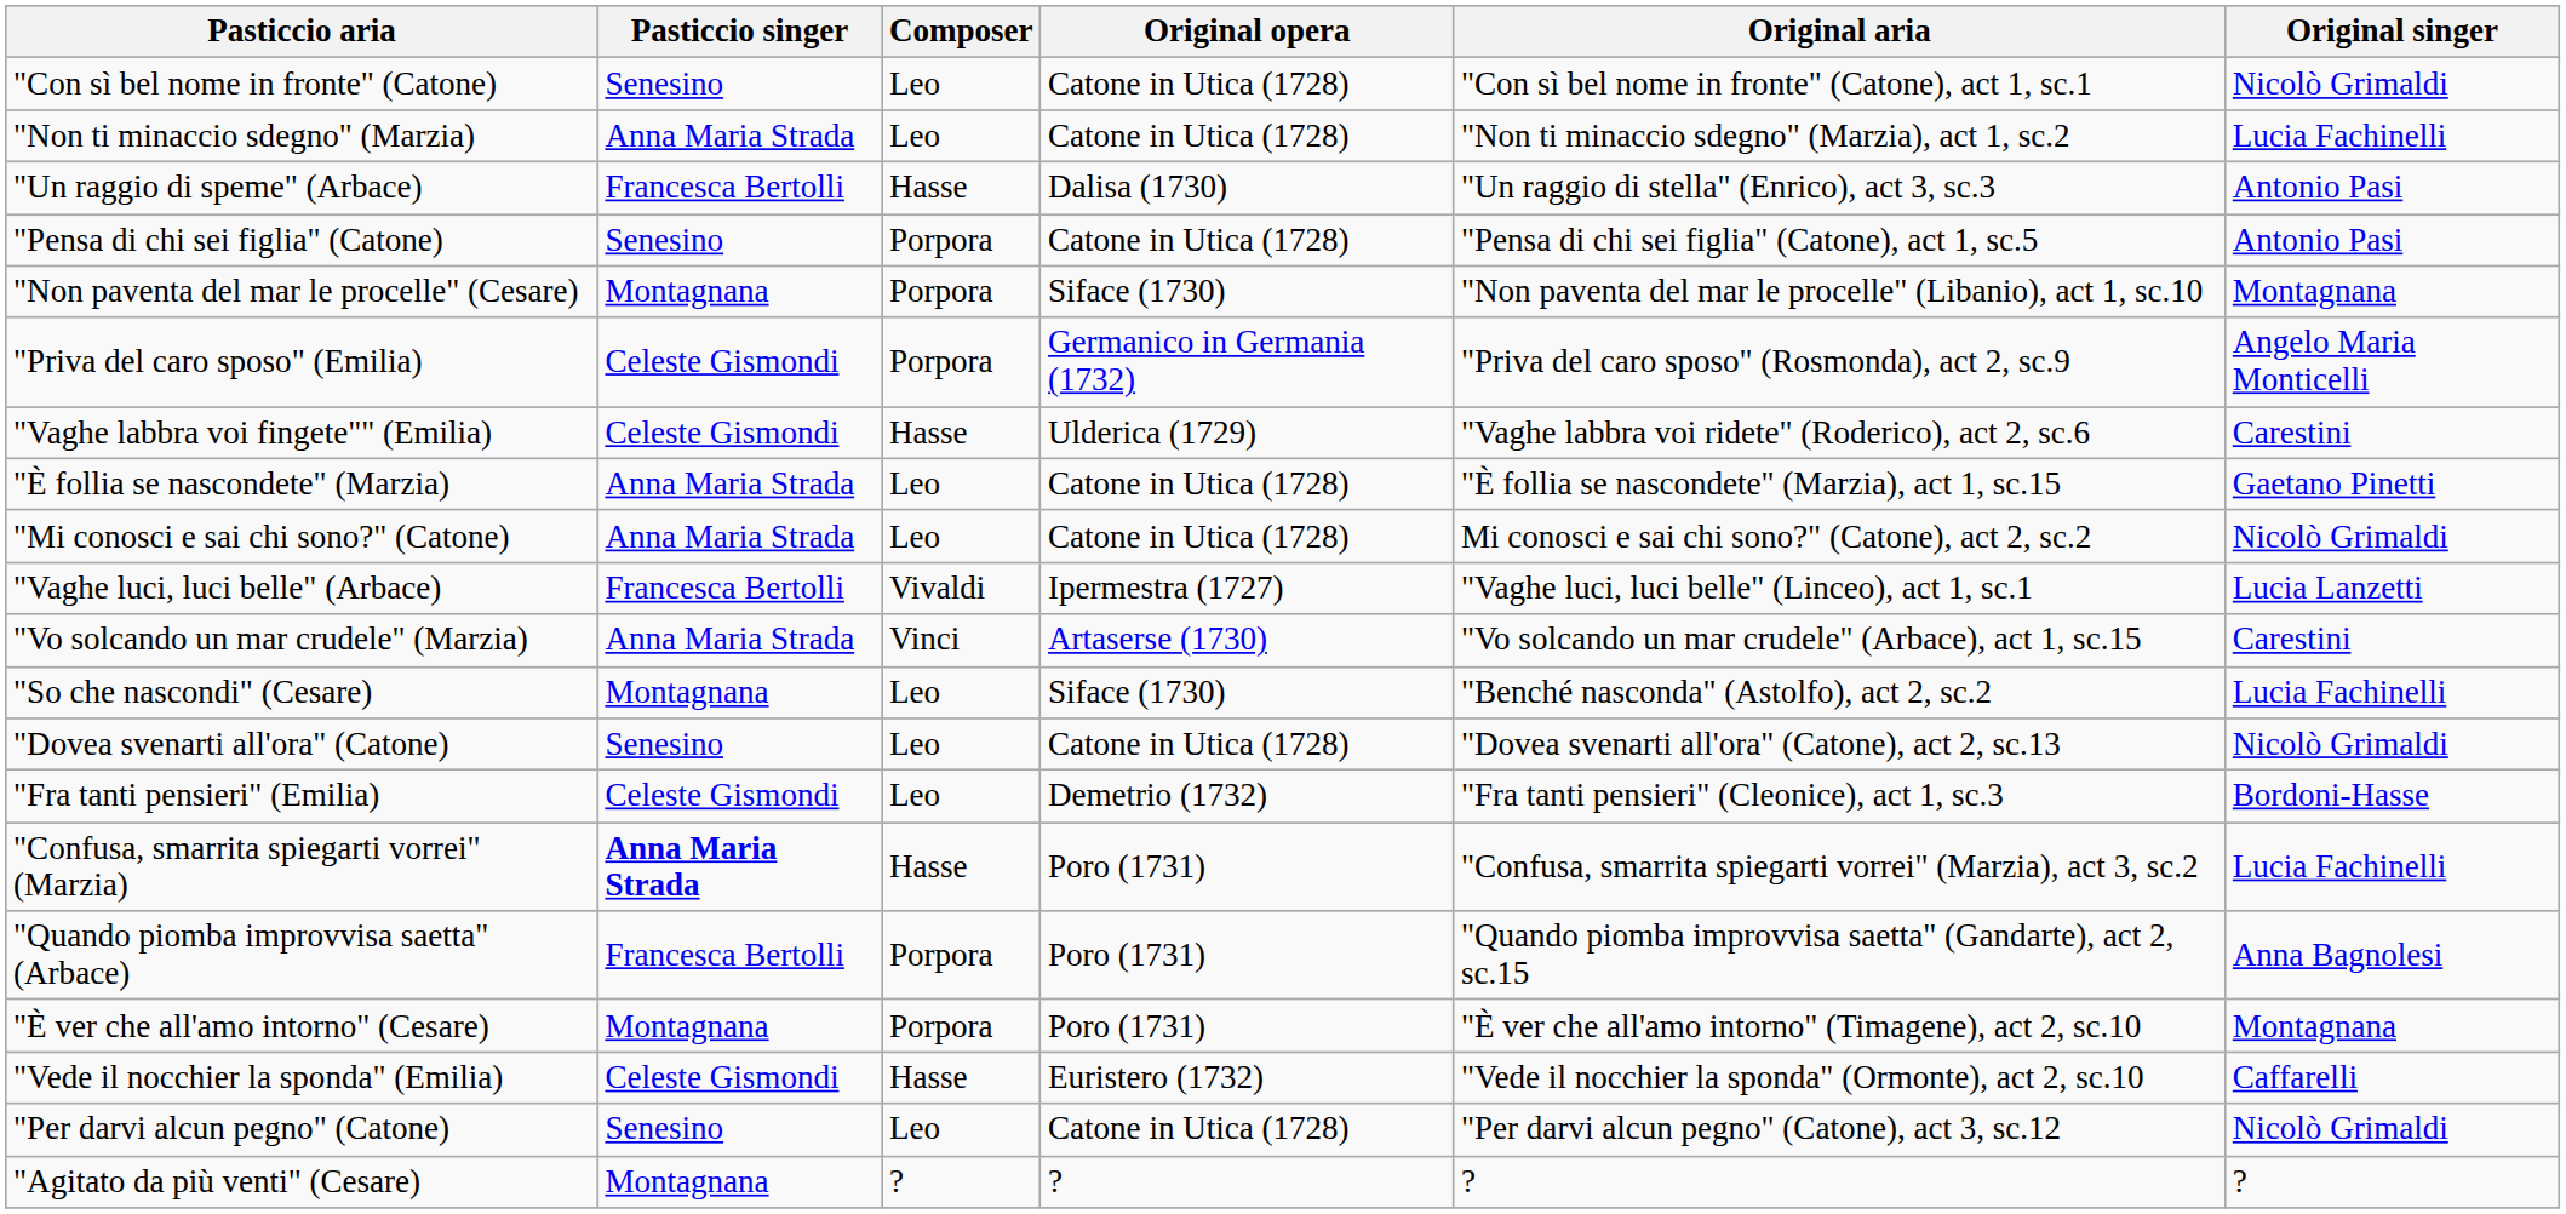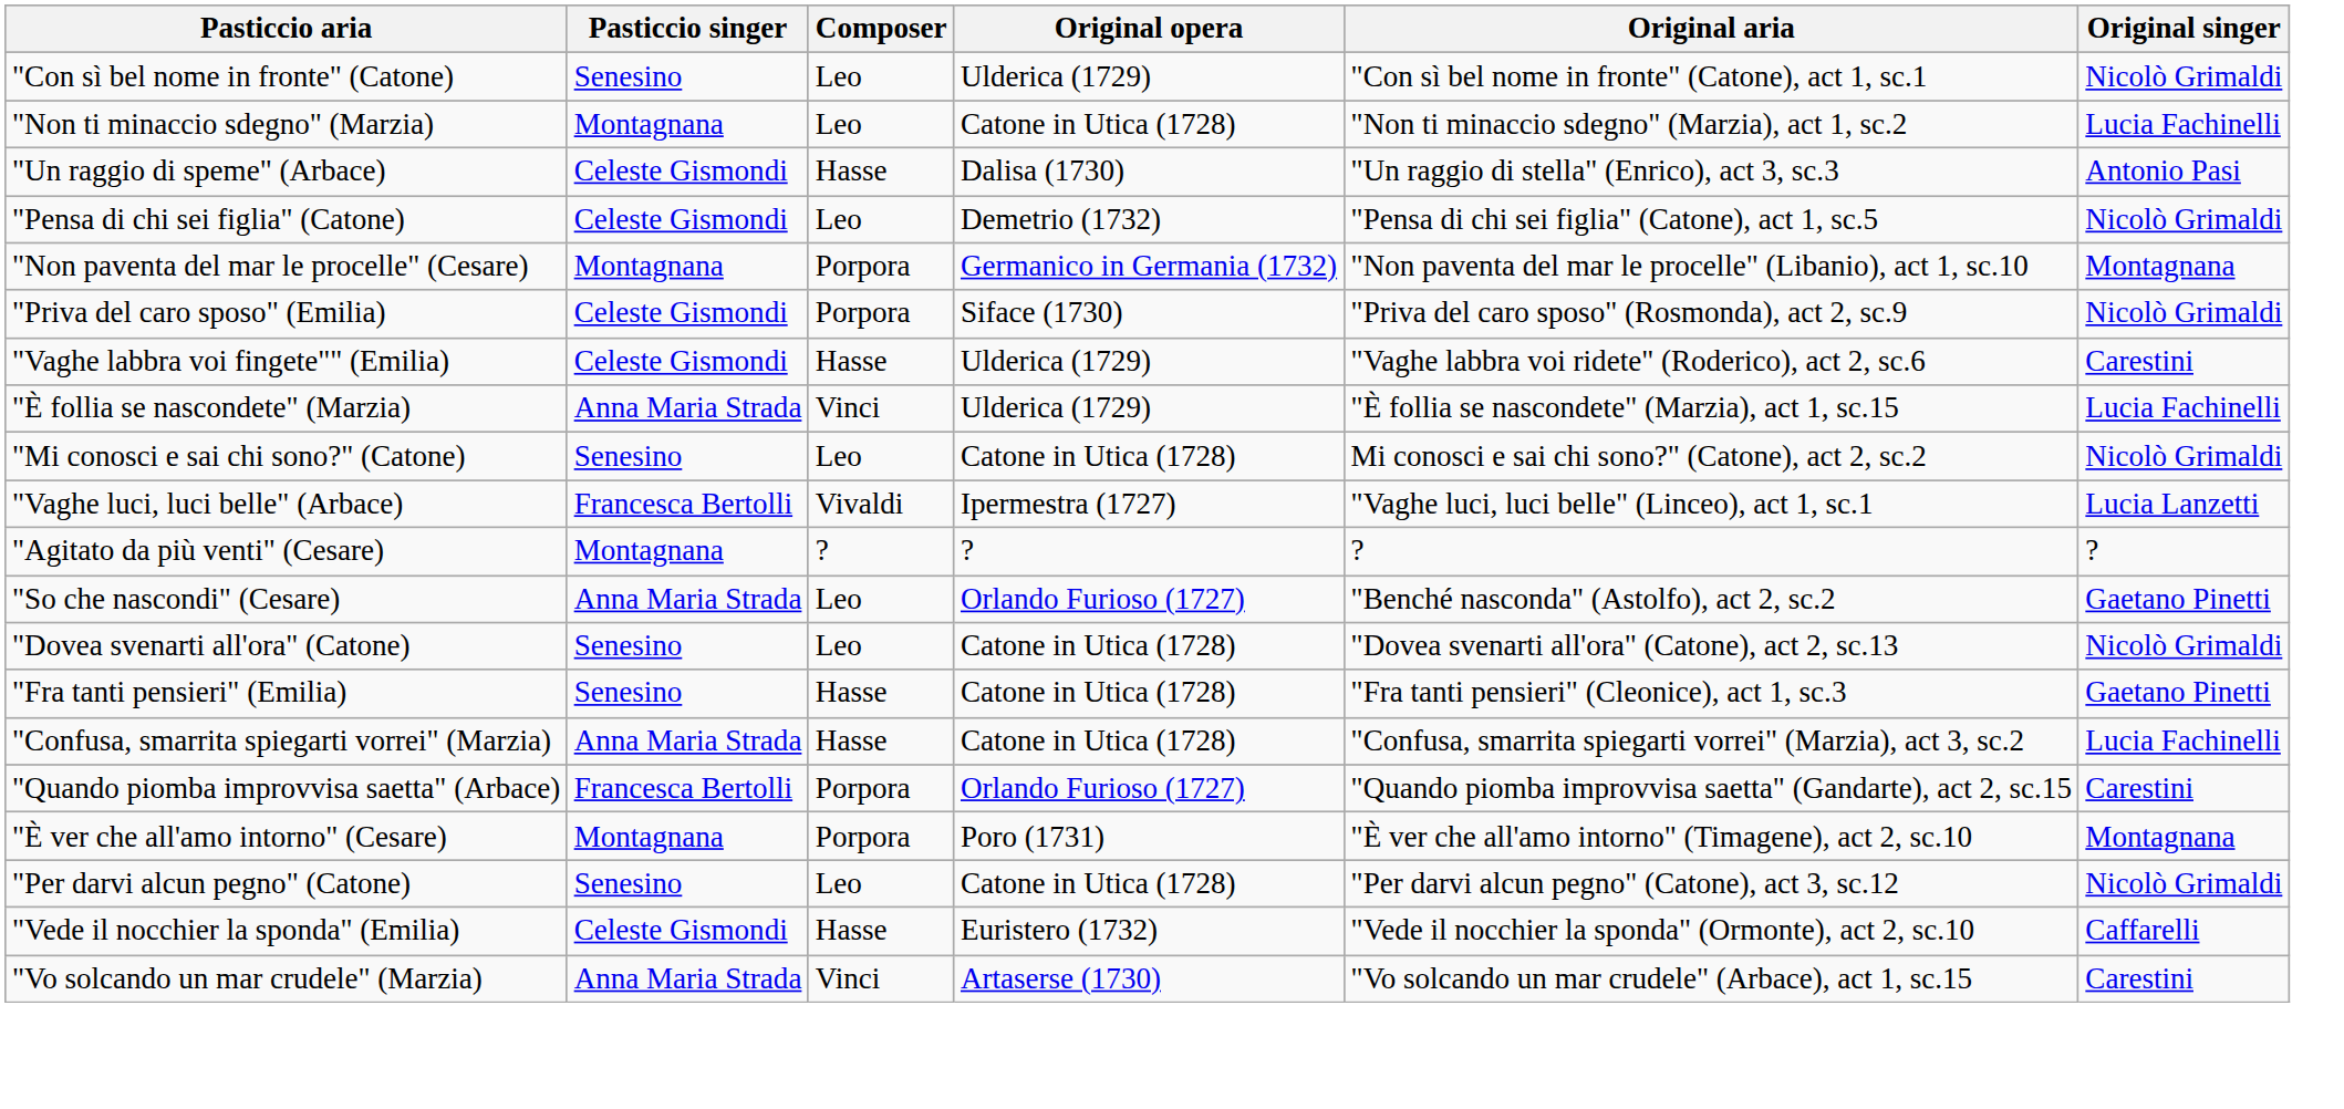 <table class="wikitable sortable">
 <tr>
 <th>Pasticcio aria</th>
 <th>Pasticcio singer</th>
 <th>Composer</th>
 <th>Original opera</th>
 <th>Original aria</th>
 <th>Original singer</th>
 </tr>
 <tr>
 <td>"Con sì bel nome in fronte" (Catone)</td>
 <td><a href='#'>Senesino</a></td>
 <td>Leo</td>
-<td>Catone in Utica (1728)</td>
+<td>Ulderica (1729)</td>
 <td>"Con sì bel nome in fronte" (Catone), act 1, sc.1</td>
 <td><a href='#'>Nicolò Grimaldi</a></td>
 </tr>
 <tr>
 <td>"Non ti minaccio sdegno" (Marzia)</td>
-<td><a href='#'>Anna Maria Strada</a></td>
+<td><a href='#'>Montagnana</a></td>
 <td>Leo</td>
 <td>Catone in Utica (1728)</td>
 <td>"Non ti minaccio sdegno" (Marzia), act 1, sc.2</td>
 <td><a href='#'>Lucia Fachinelli</a></td>
 </tr>
 <tr>
 <td>"Un raggio di speme" (Arbace)</td>
-<td><a href='#'>Francesca Bertolli</a></td>
+<td><a href='#'>Celeste Gismondi</a></td>
 <td>Hasse</td>
 <td>Dalisa (1730)</td>
 <td>"Un raggio di stella" (Enrico), act 3, sc.3</td>
 <td><a href='#'>Antonio Pasi</a></td>
 </tr>
 <tr>
 <td>"Pensa di chi sei figlia" (Catone)</td>
-<td><a href='#'>Senesino</a></td>
-<td>Porpora</td>
-<td>Catone in Utica (1728)</td>
+<td><a href='#'>Celeste Gismondi</a></td>
+<td>Leo</td>
+<td>Demetrio (1732)</td>
 <td>"Pensa di chi sei figlia" (Catone), act 1, sc.5</td>
-<td><a href='#'>Antonio Pasi</a></td>
+<td><a href='#'>Nicolò Grimaldi</a></td>
 </tr>
 <tr>
 <td>"Non paventa del mar le procelle" (Cesare)</td>
 <td><a href='#'>Montagnana</a></td>
 <td>Porpora</td>
-<td>Siface (1730)</td>
+<td><a href='#'>Germanico in Germania (1732)</a></td>
 <td>"Non paventa del mar le procelle" (Libanio), act 1, sc.10</td>
 <td><a href='#'>Montagnana</a></td>
 </tr>
 <tr>
 <td>"Priva del caro sposo" (Emilia)</td>
 <td><a href='#'>Celeste Gismondi</a></td>
 <td>Porpora</td>
-<td><a href='#'>Germanico in Germania (1732)</a></td>
+<td>Siface (1730)</td>
 <td>"Priva del caro sposo" (Rosmonda), act 2, sc.9</td>
-<td><a href='#'>Angelo Maria Monticelli</a></td>
+<td><a href='#'>Nicolò Grimaldi</a></td>
 </tr>
 <tr>
 <td>"Vaghe labbra voi fingete"" (Emilia)</td>
 <td><a href='#'>Celeste Gismondi</a></td>
 <td>Hasse</td>
 <td>Ulderica (1729)</td>
 <td>"Vaghe labbra voi ridete" (Roderico), act 2, sc.6</td>
 <td><a href='#'>Carestini</a></td>
 </tr>
 <tr>
 <td>"È follia se nascondete" (Marzia)</td>
 <td><a href='#'>Anna Maria Strada</a></td>
-<td>Leo</td>
-<td>Catone in Utica (1728)</td>
+<td>Vinci</td>
+<td>Ulderica (1729)</td>
 <td>"È follia se nascondete" (Marzia), act 1, sc.15</td>
-<td><a href='#'>Gaetano Pinetti</a></td>
+<td><a href='#'>Lucia Fachinelli</a></td>
 </tr>
 <tr>
 <td>"Mi conosci e sai chi sono?" (Catone)</td>
-<td><a href='#'>Anna Maria Strada</a></td>
+<td><a href='#'>Senesino</a></td>
 <td>Leo</td>
 <td>Catone in Utica (1728)</td>
 <td>Mi conosci e sai chi sono?" (Catone), act 2, sc.2</td>
 <td><a href='#'>Nicolò Grimaldi</a></td>
 </tr>
 <tr>
 <td>"Vaghe luci, luci belle" (Arbace)</td>
 <td><a href='#'>Francesca Bertolli</a></td>
 <td>Vivaldi</td>
 <td>Ipermestra (1727)</td>
 <td>"Vaghe luci, luci belle" (Linceo), act 1, sc.1</td>
 <td><a href='#'>Lucia Lanzetti</a></td>
 </tr>
 <tr>
-<td>"Vo solcando un mar crudele" (Marzia)</td>
-<td><a href='#'>Anna Maria Strada</a></td>
-<td>Vinci</td>
-<td><a href='#'>Artaserse (1730)</a></td>
-<td>"Vo solcando un mar crudele" (Arbace), act 1, sc.15</td>
-<td><a href='#'>Carestini</a></td>
+<td>"Agitato da più venti" (Cesare)</td>
+<td><a href='#'>Montagnana</a></td>
+<td>?</td>
+<td>?</td>
+<td>?</td>
+<td>?</td>
 </tr>
 <tr>
 <td>"So che nascondi" (Cesare)</td>
-<td><a href='#'>Montagnana</a></td>
+<td><a href='#'>Anna Maria Strada</a></td>
 <td>Leo</td>
-<td>Siface (1730)</td>
+<td><a href='#'>Orlando Furioso (1727)</a></td>
 <td>"Benché nasconda" (Astolfo), act 2, sc.2</td>
-<td><a href='#'>Lucia Fachinelli</a></td>
+<td><a href='#'>Gaetano Pinetti</a></td>
 </tr>
 <tr>
 <td>"Dovea svenarti all'ora" (Catone)</td>
 <td><a href='#'>Senesino</a></td>
 <td>Leo</td>
 <td>Catone in Utica (1728)</td>
 <td>"Dovea svenarti all'ora" (Catone), act 2, sc.13</td>
 <td><a href='#'>Nicolò Grimaldi</a></td>
 </tr>
 <tr>
 <td>"Fra tanti pensieri" (Emilia)</td>
-<td><a href='#'>Celeste Gismondi</a></td>
-<td>Leo</td>
-<td>Demetrio (1732)</td>
+<td><a href='#'>Senesino</a></td>
+<td>Hasse</td>
+<td>Catone in Utica (1728)</td>
 <td>"Fra tanti pensieri" (Cleonice), act 1, sc.3</td>
-<td><a href='#'>Bordoni-Hasse</a></td>
+<td><a href='#'>Gaetano Pinetti</a></td>
 </tr>
 <tr>
 <td>"Confusa, smarrita spiegarti vorrei" (Marzia)</td>
-<td><strong><a href='#'>Anna Maria Strada</a></strong></td>
+<td><a href='#'>Anna Maria Strada</a></td>
 <td>Hasse</td>
-<td>Poro (1731)</td>
+<td>Catone in Utica (1728)</td>
 <td>"Confusa, smarrita spiegarti vorrei" (Marzia), act 3, sc.2</td>
 <td><a href='#'>Lucia Fachinelli</a></td>
 </tr>
 <tr>
 <td>"Quando piomba improvvisa saetta" (Arbace)</td>
 <td><a href='#'>Francesca Bertolli</a></td>
 <td>Porpora</td>
-<td>Poro (1731)</td>
+<td><a href='#'>Orlando Furioso (1727)</a></td>
 <td>"Quando piomba improvvisa saetta" (Gandarte), act 2, sc.15</td>
-<td><a href='#'>Anna Bagnolesi</a></td>
+<td><a href='#'>Carestini</a></td>
 </tr>
 <tr>
 <td>"È ver che all'amo intorno" (Cesare)</td>
 <td><a href='#'>Montagnana</a></td>
 <td>Porpora</td>
 <td>Poro (1731)</td>
 <td>"È ver che all'amo intorno" (Timagene), act 2, sc.10</td>
 <td><a href='#'>Montagnana</a></td>
 </tr>
 <tr>
+<td>"Per darvi alcun pegno" (Catone)</td>
+<td><a href='#'>Senesino</a></td>
+<td>Leo</td>
+<td>Catone in Utica (1728)</td>
+<td>"Per darvi alcun pegno" (Catone), act 3, sc.12</td>
+<td><a href='#'>Nicolò Grimaldi</a></td>
+</tr>
+<tr>
 <td>"Vede il nocchier la sponda" (Emilia)</td>
 <td><a href='#'>Celeste Gismondi</a></td>
 <td>Hasse</td>
 <td>Euristero (1732)</td>
 <td>"Vede il nocchier la sponda" (Ormonte), act 2, sc.10</td>
 <td><a href='#'>Caffarelli</a></td>
 </tr>
 <tr>
-<td>"Per darvi alcun pegno" (Catone)</td>
-<td><a href='#'>Senesino</a></td>
-<td>Leo</td>
-<td>Catone in Utica (1728)</td>
-<td>"Per darvi alcun pegno" (Catone), act 3, sc.12</td>
-<td><a href='#'>Nicolò Grimaldi</a></td>
-</tr>
-<tr>
-<td>"Agitato da più venti" (Cesare)</td>
-<td><a href='#'>Montagnana</a></td>
-<td>?</td>
-<td>?</td>
-<td>?</td>
-<td>?</td>
+<td>"Vo solcando un mar crudele" (Marzia)</td>
+<td><a href='#'>Anna Maria Strada</a></td>
+<td>Vinci</td>
+<td><a href='#'>Artaserse (1730)</a></td>
+<td>"Vo solcando un mar crudele" (Arbace), act 1, sc.15</td>
+<td><a href='#'>Carestini</a></td>
 </tr>
 </table>
